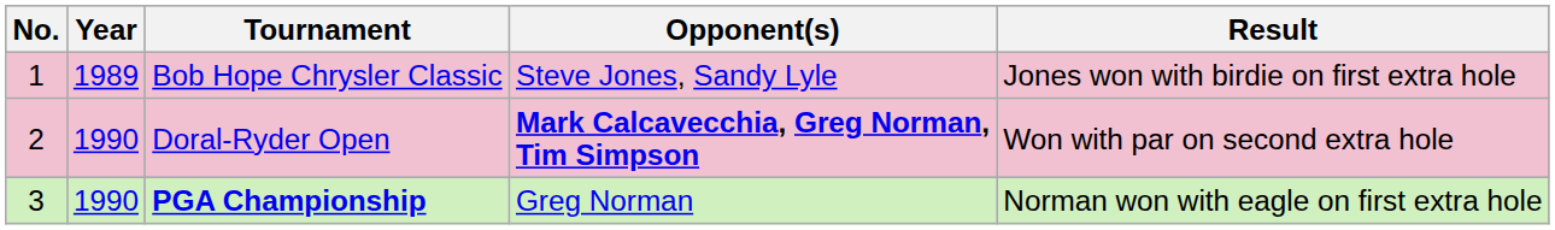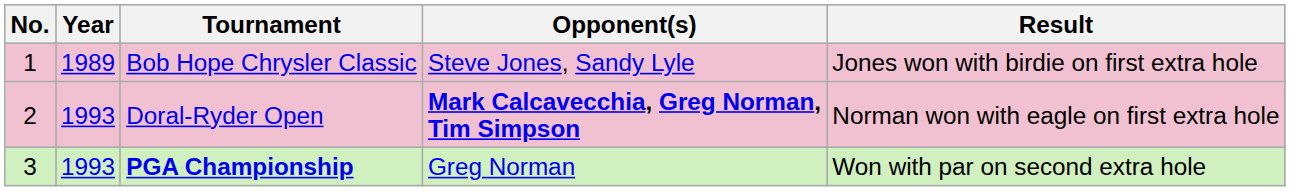 <table class="wikitable" style="font-size:95%;">
 <tr>
 <th>No.</th>
 <th>Year</th>
 <th>Tournament</th>
 <th>Opponent(s)</th>
 <th>Result</th>
 </tr>
 <tr style="background:#F2C1D1;">
 <td align=center>1</td>
 <td><a href='#'>1989</a></td>
 <td><a href='#'>Bob Hope Chrysler Classic</a></td>
 <td> <a href='#'>Steve Jones</a>,  <a href='#'>Sandy Lyle</a></td>
 <td>Jones won with birdie on first extra hole</td>
 </tr>
 <tr style="background:#F2C1D1;">
 <td align=center>2</td>
-<td><a href='#'>1990</a></td>
+<td><a href='#'>1993</a></td>
 <td><a href='#'>Doral-Ryder Open</a></td>
 <td><strong> <a href='#'>Mark Calcavecchia</a>,  <a href='#'>Greg Norman</a>,<br> <a href='#'>Tim Simpson</a></strong></td>
-<td>Won with par on second extra hole</td>
+<td>Norman won with eagle on first extra hole</td>
 </tr>
 <tr style="background:#D0F0C0;">
 <td align=center>3</td>
-<td><a href='#'>1990</a></td>
+<td><a href='#'>1993</a></td>
 <td><strong><a href='#'>PGA Championship</a></strong></td>
 <td> <a href='#'>Greg Norman</a></td>
-<td>Norman won with eagle on first extra hole</td>
+<td>Won with par on second extra hole</td>
 </tr>
 </table>
